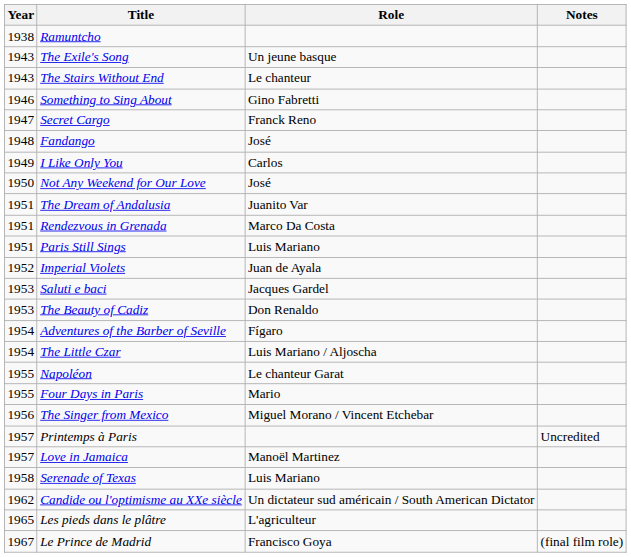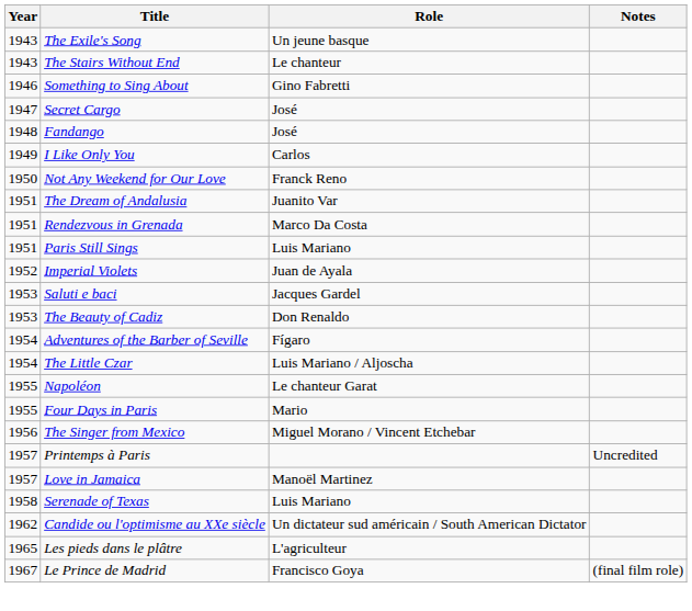 <table class="wikitable">
 <tr>
 <th>Year</th>
 <th>Title</th>
 <th>Role</th>
 <th>Notes</th>
-</tr>
-<tr>
-<td>1938</td>
-<td><em><a href='#'>Ramuntcho</a></em></td>
-<td></td>
-<td></td>
 </tr>
 <tr>
 <td>1943</td>
 <td><em><a href='#'>The Exile's Song</a></em></td>
 <td>Un jeune basque</td>
 <td></td>
 </tr>
 <tr>
 <td>1943</td>
 <td><em><a href='#'>The Stairs Without End</a></em></td>
 <td>Le chanteur</td>
 <td></td>
 </tr>
 <tr>
 <td>1946</td>
 <td><em><a href='#'>Something to Sing About</a></em></td>
 <td>Gino Fabretti</td>
 <td></td>
 </tr>
 <tr>
 <td>1947</td>
 <td><em><a href='#'>Secret Cargo</a></em></td>
-<td>Franck Reno</td>
+<td>José</td>
 <td></td>
 </tr>
 <tr>
 <td>1948</td>
 <td><em><a href='#'>Fandango</a></em></td>
 <td>José</td>
 <td></td>
 </tr>
 <tr>
 <td>1949</td>
 <td><em><a href='#'>I Like Only You</a></em></td>
 <td>Carlos</td>
 <td></td>
 </tr>
 <tr>
 <td>1950</td>
 <td><em><a href='#'>Not Any Weekend for Our Love</a></em></td>
-<td>José</td>
+<td>Franck Reno</td>
 <td></td>
 </tr>
 <tr>
 <td>1951</td>
 <td><em><a href='#'>The Dream of Andalusia</a></em></td>
 <td>Juanito Var</td>
 <td></td>
 </tr>
 <tr>
 <td>1951</td>
 <td><em><a href='#'>Rendezvous in Grenada</a></em></td>
 <td>Marco Da Costa</td>
 <td></td>
 </tr>
 <tr>
 <td>1951</td>
 <td><em><a href='#'>Paris Still Sings</a></em></td>
 <td>Luis Mariano</td>
 <td></td>
 </tr>
 <tr>
 <td>1952</td>
 <td><em><a href='#'>Imperial Violets</a></em></td>
 <td>Juan de Ayala</td>
 <td></td>
 </tr>
 <tr>
 <td>1953</td>
 <td><em><a href='#'>Saluti e baci</a></em></td>
 <td>Jacques Gardel</td>
 <td></td>
 </tr>
 <tr>
 <td>1953</td>
 <td><em><a href='#'>The Beauty of Cadiz</a></em></td>
 <td>Don Renaldo</td>
 <td></td>
 </tr>
 <tr>
 <td>1954</td>
 <td><em><a href='#'>Adventures of the Barber of Seville</a></em></td>
 <td>Fígaro</td>
 <td></td>
 </tr>
 <tr>
 <td>1954</td>
 <td><em><a href='#'>The Little Czar</a></em></td>
 <td>Luis Mariano / Aljoscha</td>
 <td></td>
 </tr>
 <tr>
 <td>1955</td>
 <td><em><a href='#'>Napoléon</a></em></td>
 <td>Le chanteur Garat</td>
 <td></td>
 </tr>
 <tr>
 <td>1955</td>
 <td><em><a href='#'>Four Days in Paris</a></em></td>
 <td>Mario</td>
 <td></td>
 </tr>
 <tr>
 <td>1956</td>
 <td><em><a href='#'>The Singer from Mexico</a></em></td>
 <td>Miguel Morano / Vincent Etchebar</td>
 <td></td>
 </tr>
 <tr>
 <td>1957</td>
 <td><em>Printemps à Paris</em></td>
 <td></td>
 <td>Uncredited</td>
 </tr>
 <tr>
 <td>1957</td>
 <td><em><a href='#'>Love in Jamaica</a></em></td>
 <td>Manoël Martinez</td>
 <td></td>
 </tr>
 <tr>
 <td>1958</td>
 <td><em><a href='#'>Serenade of Texas</a></em></td>
 <td>Luis Mariano</td>
 <td></td>
 </tr>
 <tr>
 <td>1962</td>
 <td><em><a href='#'>Candide ou l'optimisme au XXe siècle</a></em></td>
 <td>Un dictateur sud américain / South American Dictator</td>
 <td></td>
 </tr>
 <tr>
 <td>1965</td>
 <td><em>Les pieds dans le plâtre</em></td>
 <td>L'agriculteur</td>
 <td></td>
 </tr>
 <tr>
 <td>1967</td>
 <td><em>Le Prince de Madrid</em></td>
 <td>Francisco Goya</td>
 <td>(final film role)</td>
 </tr>
 </table>
